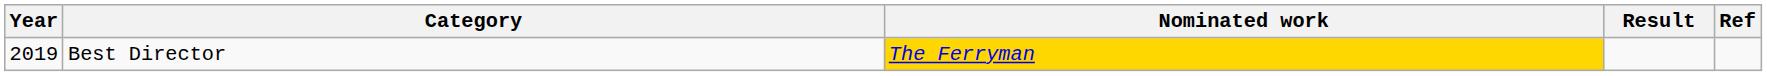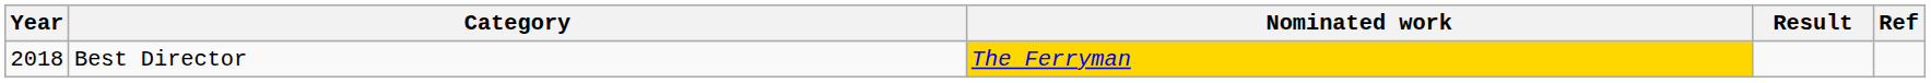 <table class="wikitable sortable">
 <tr>
 <th scope="col" style="width:1em;">Year</th>
 <th scope="col" style="width:40em;">Category</th>
 <th scope="col" style="width:35em;">Nominated work</th>
 <th scope="col" style="width:5em;">Result</th>
 <th scope="col" style="width:1em;" class="unsortable">Ref</th>
 </tr>
 <tr>
-<td>2019</td>
+<td>2018</td>
 <td>Best Director</td>
 <td style="background: gold;"><em><a href='#'>The Ferryman</a></em></td>
 <td></td>
 <td></td>
 </tr>
 </table>
